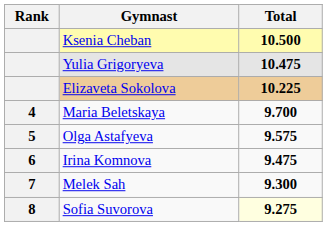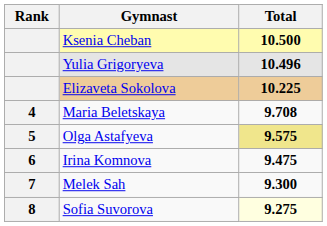 <table class="wikitable sortable" style="text-align:center; font-size:95%">
 <tr>
 <th scope="col" style="width:50px;">Rank</th>
 <th scope="col" style="width:180px;">Gymnast</th>
 <th scope="col" style="width:80px;">Total</th>
 </tr>
 <tr style="background:#fffcaf;">
 <th scope=row style="text-align:center"></th>
 <td style="text-align:left;"><a href='#'>Ksenia Cheban</a></td>
 <td><strong>10.500</strong></td>
 </tr>
 <tr style="background:#e5e5e5;">
 <th scope=row style="text-align:center"></th>
 <td style="text-align:left;"><a href='#'>Yulia Grigoryeva</a></td>
-<td><strong>10.475</strong></td>
+<td><strong>10.496</strong></td>
 </tr>
 <tr style="background:#ec9;">
 <th scope=row style="text-align:center"></th>
 <td style="text-align:left;"><a href='#'>Elizaveta Sokolova</a></td>
 <td><strong>10.225</strong></td>
 </tr>
 <tr>
 <th scope=row style="text-align:center">4</th>
 <td style="text-align:left;"><a href='#'>Maria Beletskaya</a></td>
-<td><strong>9.700</strong></td>
+<td><strong>9.708</strong></td>
 </tr>
 <tr>
 <th scope=row style="text-align:center">5</th>
 <td style="text-align:left;"><a href='#'>Olga Astafyeva</a></td>
-<td><strong>9.575</strong></td>
+<td style="background: khaki;"><strong>9.575</strong></td>
 </tr>
 <tr>
 <th scope=row style="text-align:center">6</th>
 <td style="text-align:left;"><a href='#'>Irina Komnova</a></td>
 <td><strong>9.475</strong></td>
 </tr>
 <tr>
 <th scope=row style="text-align:center">7</th>
 <td style="text-align:left;"><a href='#'>Melek Sah</a></td>
 <td><strong>9.300</strong></td>
 </tr>
 <tr>
 <th scope=row style="text-align:center">8</th>
 <td style="text-align:left;"><a href='#'>Sofia Suvorova</a></td>
 <td style="background: lightyellow;"><strong>9.275</strong></td>
 </tr>
 </table>
